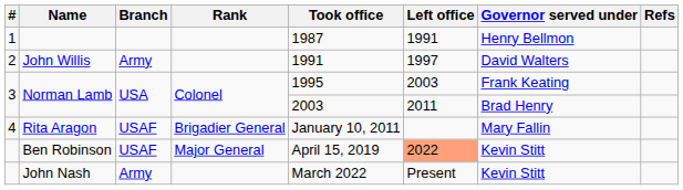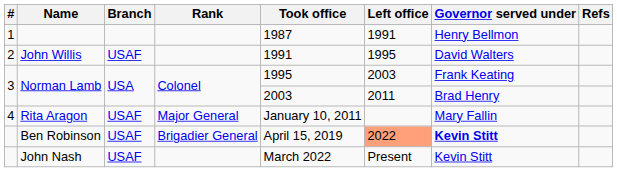 <table class="wikitable">
 <tr>
 <th>#</th>
 <th>Name</th>
 <th>Branch</th>
 <th>Rank</th>
 <th>Took office</th>
 <th>Left office</th>
 <th><a href='#'>Governor</a> served under</th>
 <th>Refs</th>
 </tr>
 <tr>
 <td>1</td>
 <td></td>
 <td></td>
 <td></td>
 <td>1987</td>
 <td>1991</td>
 <td><a href='#'>Henry Bellmon</a></td>
 <td></td>
 </tr>
 <tr>
 <td>2</td>
 <td><a href='#'>John Willis</a></td>
-<td><a href='#'>Army</a></td>
+<td><a href='#'>USAF</a></td>
 <td></td>
 <td>1991</td>
-<td>1997</td>
+<td>1995</td>
 <td><a href='#'>David Walters</a></td>
 <td></td>
 </tr>
 <tr>
 <td rowspan="2">3</td>
 <td rowspan="2"><a href='#'>Norman Lamb</a></td>
 <td rowspan="2"><a href='#'>USA</a></td>
 <td rowspan="2"><a href='#'>Colonel</a></td>
 <td>1995</td>
 <td>2003</td>
 <td><a href='#'>Frank Keating</a></td>
 </tr>
 <tr>
 <td>2003</td>
 <td>2011</td>
 <td><a href='#'>Brad Henry</a></td>
 <td></td>
 </tr>
 <tr>
 <td>4</td>
 <td><a href='#'>Rita Aragon</a></td>
 <td><a href='#'>USAF</a></td>
-<td><a href='#'>Brigadier General</a></td>
+<td><a href='#'>Major General</a></td>
 <td>January 10, 2011</td>
 <td></td>
 <td><a href='#'>Mary Fallin</a></td>
 <td></td>
 </tr>
 <tr>
 <td></td>
 <td>Ben Robinson</td>
 <td><a href='#'>USAF</a></td>
-<td><a href='#'>Major General</a></td>
+<td><a href='#'>Brigadier General</a></td>
 <td>April 15, 2019</td>
 <td style="background: lightsalmon;">2022</td>
-<td><a href='#'>Kevin Stitt</a></td>
+<td><strong><a href='#'>Kevin Stitt</a></strong></td>
 <td></td>
 </tr>
 <tr>
 <td></td>
 <td>John Nash</td>
-<td><a href='#'>Army</a></td>
+<td><a href='#'>USAF</a></td>
 <td></td>
 <td>March 2022</td>
 <td>Present</td>
 <td><a href='#'>Kevin Stitt</a></td>
 <td></td>
 </tr>
 </table>
